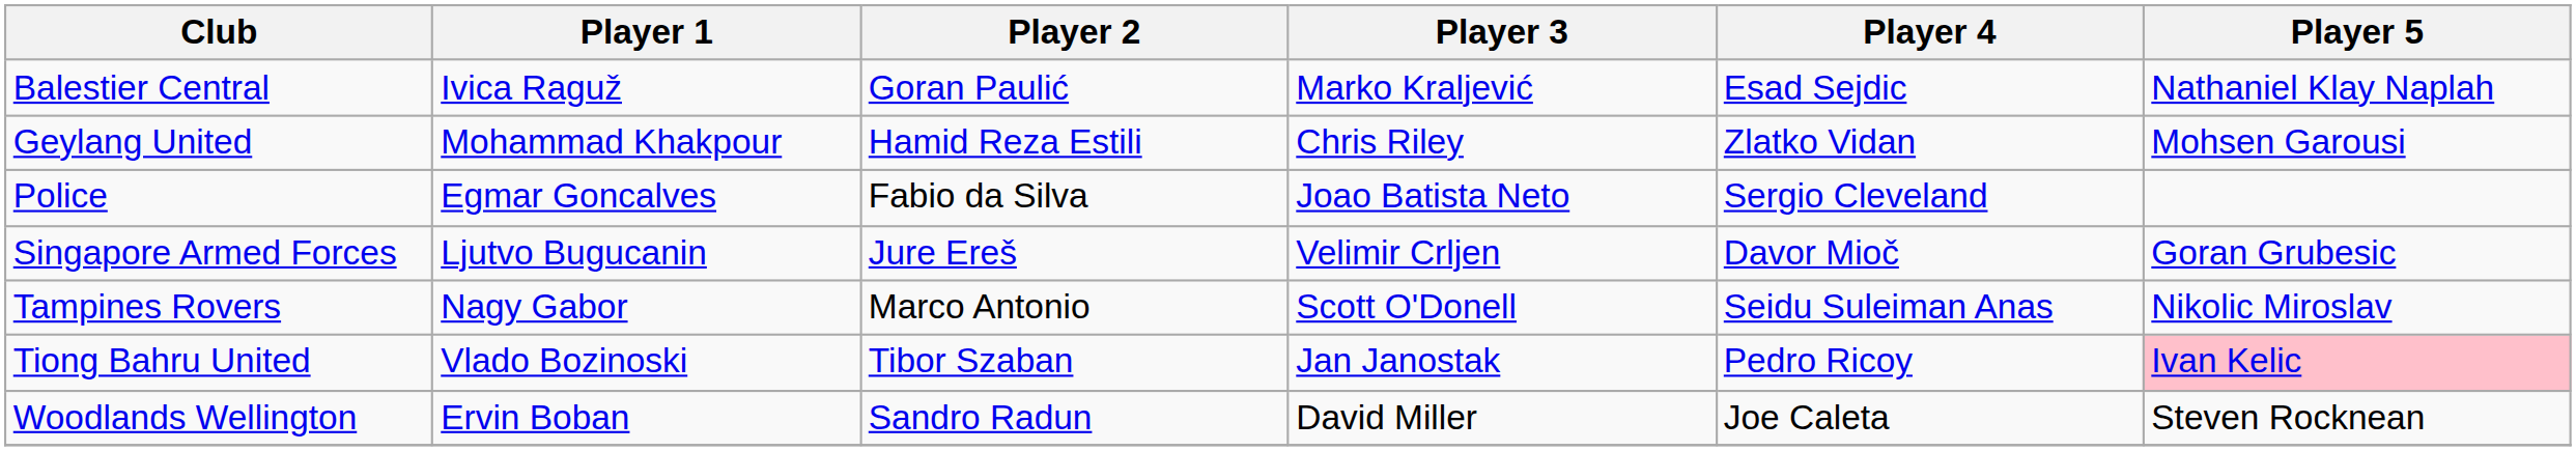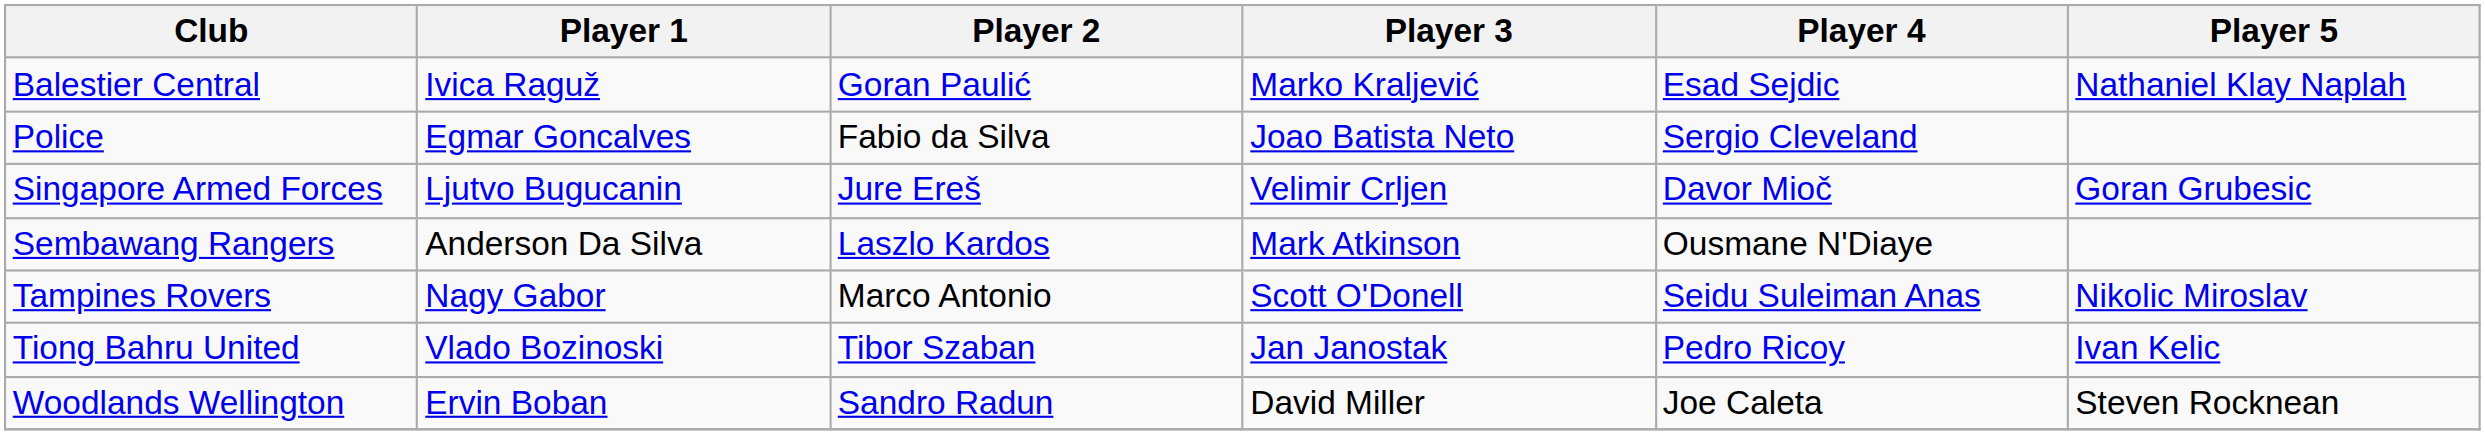 <table class="wikitable">
 <tr>
 <th style="width:190px;">Club</th>
 <th style="width:190px;">Player 1</th>
 <th style="width:190px;">Player 2</th>
 <th style="width:190px;">Player 3</th>
 <th style="width:190px;">Player 4</th>
 <th style="width:190px;">Player 5</th>
 </tr>
 <tr>
 <td><a href='#'>Balestier Central</a></td>
 <td> <a href='#'>Ivica Raguž</a></td>
 <td> <a href='#'>Goran Paulić</a></td>
 <td> <a href='#'>Marko Kraljević</a></td>
 <td> <a href='#'>Esad Sejdic</a></td>
 <td> <a href='#'>Nathaniel Klay Naplah</a></td>
 </tr>
 <tr>
-<td><a href='#'>Geylang United</a></td>
-<td> <a href='#'>Mohammad Khakpour</a></td>
-<td> <a href='#'>Hamid Reza Estili</a></td>
-<td> <a href='#'>Chris Riley</a></td>
-<td> <a href='#'>Zlatko Vidan</a></td>
-<td> <a href='#'>Mohsen Garousi</a></td>
-</tr>
-<tr>
 <td><a href='#'>Police</a></td>
 <td> <a href='#'>Egmar Goncalves</a></td>
 <td> Fabio da Silva</td>
 <td> <a href='#'>Joao Batista Neto</a></td>
 <td> <a href='#'>Sergio Cleveland</a></td>
 <td></td>
 </tr>
 <tr>
 <td><a href='#'>Singapore Armed Forces</a></td>
 <td> <a href='#'>Ljutvo Bugucanin</a></td>
 <td> <a href='#'>Jure Ereš</a></td>
 <td> <a href='#'>Velimir Crljen</a></td>
 <td> <a href='#'>Davor Mioč</a></td>
 <td> <a href='#'>Goran Grubesic</a></td>
 </tr>
 <tr>
+<td><a href='#'>Sembawang Rangers</a></td>
+<td> Anderson Da Silva</td>
+<td> <a href='#'>Laszlo Kardos</a></td>
+<td> <a href='#'>Mark Atkinson</a></td>
+<td> Ousmane N'Diaye</td>
+<td></td>
+</tr>
+<tr>
 <td><a href='#'>Tampines Rovers</a></td>
 <td> <a href='#'>Nagy Gabor</a></td>
 <td> Marco Antonio</td>
 <td> <a href='#'>Scott O'Donell</a></td>
 <td> <a href='#'>Seidu Suleiman Anas</a></td>
 <td> <a href='#'>Nikolic Miroslav</a></td>
 </tr>
 <tr>
 <td><a href='#'>Tiong Bahru United</a></td>
 <td> <a href='#'>Vlado Bozinoski</a></td>
 <td> <a href='#'>Tibor Szaban</a></td>
 <td> <a href='#'>Jan Janostak</a></td>
 <td> <a href='#'>Pedro Ricoy</a></td>
-<td style="background: pink;"> <a href='#'>Ivan Kelic</a></td>
+<td> <a href='#'>Ivan Kelic</a></td>
 </tr>
 <tr>
 <td><a href='#'>Woodlands Wellington</a></td>
 <td> <a href='#'>Ervin Boban</a></td>
 <td> <a href='#'>Sandro Radun</a></td>
 <td> David Miller</td>
 <td> Joe Caleta</td>
 <td> Steven Rocknean</td>
 </tr>
 <tr>
 </tr>
 </table>
